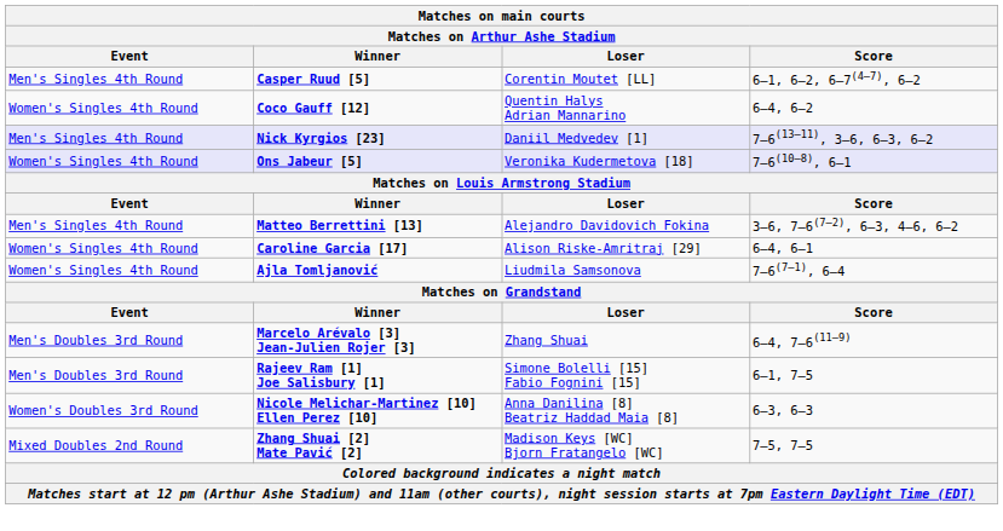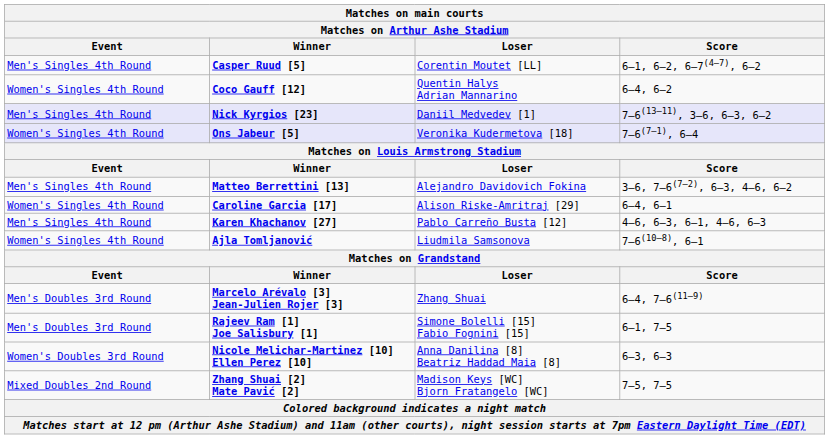 <table class="wikitable" style="margin:auto;">
 <tr>
 <th colspan="4" style="white-space:nowrap;">Matches on main courts</th>
 </tr>
 <tr>
 <th colspan="4"><strong>Matches on <a href='#'>Arthur Ashe Stadium</a></strong></th>
 </tr>
 <tr>
 <th width="250">Event</th>
 <th width="250">Winner</th>
 <th width="250">Loser</th>
 <th width="250">Score</th>
 </tr>
 <tr>
 <td><a href='#'>Men's Singles 4th Round</a></td>
 <td><strong> <a href='#'>Casper Ruud</a> [5]</strong></td>
 <td> <a href='#'>Corentin Moutet</a> [LL]</td>
 <td>6–1, 6–2, 6–7<sup>(4–7)</sup>, 6–2</td>
 </tr>
 <tr>
 <td><a href='#'>Women's Singles 4th Round</a></td>
 <td><strong> <a href='#'>Coco Gauff</a> [12]</strong></td>
 <td> <a href='#'>Quentin Halys</a><br> <a href='#'>Adrian Mannarino</a></td>
 <td>6–4, 6–2</td>
 </tr>
 <tr bgcolor="lavender">
 <td><a href='#'>Men's Singles 4th Round</a></td>
 <td><strong> <a href='#'>Nick Kyrgios</a> [23] </strong></td>
 <td> <a href='#'>Daniil Medvedev</a> [1]</td>
 <td>7–6<sup>(13–11)</sup>, 3–6, 6–3, 6–2</td>
 </tr>
 <tr bgcolor="lavender">
 <td><a href='#'>Women's Singles 4th Round</a></td>
 <td><strong> <a href='#'>Ons Jabeur</a> [5]</strong></td>
 <td> <a href='#'>Veronika Kudermetova</a> [18]</td>
-<td>7–6<sup>(10–8)</sup>, 6–1</td>
+<td>7–6<sup>(7–1)</sup>, 6–4</td>
 </tr>
 <tr>
 <th colspan="4"><strong>Matches on <a href='#'>Louis Armstrong Stadium</a></strong></th>
 </tr>
 <tr>
 <th width="250">Event</th>
 <th width="250">Winner</th>
 <th width="250">Loser</th>
 <th width="250">Score</th>
 </tr>
 <tr>
 <td><a href='#'>Men's Singles 4th Round</a></td>
 <td><strong> <a href='#'>Matteo Berrettini</a> [13]</strong></td>
 <td> <a href='#'>Alejandro Davidovich Fokina</a></td>
 <td>3–6, 7–6<sup>(7–2)</sup>, 6–3, 4–6, 6–2</td>
 </tr>
 <tr>
 <td><a href='#'>Women's Singles 4th Round</a></td>
 <td><strong> <a href='#'>Caroline Garcia</a> [17] </strong></td>
 <td> <a href='#'>Alison Riske-Amritraj</a> [29]</td>
 <td>6–4, 6–1</td>
 </tr>
 <tr>
+<td><a href='#'>Men's Singles 4th Round</a></td>
+<td><strong> <a href='#'>Karen Khachanov</a> [27]</strong></td>
+<td> <a href='#'>Pablo Carreño Busta</a> [12]</td>
+<td>4–6, 6–3, 6–1, 4–6, 6–3</td>
+</tr>
+<tr>
 <td><a href='#'>Women's Singles 4th Round</a></td>
 <td><strong> <a href='#'>Ajla Tomljanović</a></strong></td>
 <td> <a href='#'>Liudmila Samsonova</a></td>
-<td>7–6<sup>(7–1)</sup>, 6–4</td>
+<td>7–6<sup>(10–8)</sup>, 6–1</td>
 </tr>
 <tr>
 <th colspan="4"><strong>Matches on <a href='#'>Grandstand</a></strong></th>
 </tr>
 <tr>
 <th width="250">Event</th>
 <th width="250">Winner</th>
 <th width="250">Loser</th>
 <th width="250">Score</th>
 </tr>
 <tr>
 <td><a href='#'>Men's Doubles 3rd Round</a></td>
 <td><strong> <a href='#'>Marcelo Arévalo</a> [3]<br> <a href='#'>Jean-Julien Rojer</a> [3]</strong></td>
 <td> <a href='#'>Zhang Shuai</a></td>
 <td>6–4, 7–6<sup>(11–9)</sup></td>
 </tr>
 <tr>
 <td><a href='#'>Men's Doubles 3rd Round</a></td>
 <td><strong> <a href='#'>Rajeev Ram</a> [1]<br> <a href='#'>Joe Salisbury</a> [1]</strong></td>
 <td> <a href='#'>Simone Bolelli</a> [15]<br> <a href='#'>Fabio Fognini</a> [15]</td>
 <td>6–1, 7–5</td>
 </tr>
 <tr>
 <td><a href='#'>Women's Doubles 3rd Round</a></td>
 <td><strong> <a href='#'>Nicole Melichar-Martinez</a> [10]<br> <a href='#'>Ellen Perez</a> [10]</strong></td>
 <td> <a href='#'>Anna Danilina</a> [8] <br> <a href='#'>Beatriz Haddad Maia</a> [8]</td>
 <td>6–3, 6–3</td>
 </tr>
 <tr>
 <td><a href='#'>Mixed Doubles 2nd Round</a></td>
 <td><strong> <a href='#'>Zhang Shuai</a> [2]<br> <a href='#'>Mate Pavić</a> [2]</strong></td>
 <td> <a href='#'>Madison Keys</a> [WC] <br> <a href='#'>Bjorn Fratangelo</a> [WC]</td>
 <td>7–5, 7–5</td>
 </tr>
 <tr>
 <th colspan="4"><em>Colored background indicates a night match</em></th>
 </tr>
 <tr>
 <th colspan="4"><em>Matches start at 12 pm (Arthur Ashe Stadium) and 11am (other courts), night session starts at 7pm <a href='#'>Eastern Daylight Time (EDT)</a></em></th>
 </tr>
 </table>
